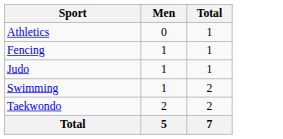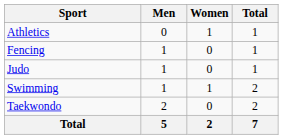 <table class="wikitable sortable" style="text-align:center;">
 <tr>
 <th width=180>Sport</th>
 <th width=55>Men</th>
+<th width=55>Women</th>
 <th width=55>Total</th>
 </tr>
 <tr>
 <td align=left><a href='#'>Athletics</a></td>
 <td>0</td>
 <td>1</td>
+<td>1</td>
 </tr>
 <tr>
 <td align=left><a href='#'>Fencing</a></td>
 <td>1</td>
+<td>0</td>
 <td>1</td>
 </tr>
 <tr>
 <td align=left><a href='#'>Judo</a></td>
 <td>1</td>
+<td>0</td>
 <td>1</td>
 </tr>
 <tr>
 <td align=left><a href='#'>Swimming</a></td>
+<td>1</td>
 <td>1</td>
 <td>2</td>
 </tr>
 <tr>
 <td align=left><a href='#'>Taekwondo</a></td>
 <td>2</td>
+<td>0</td>
 <td>2</td>
 </tr>
 <tr>
 <th>Total</th>
 <th>5</th>
+<th>2</th>
 <th>7</th>
 </tr>
 </table>
